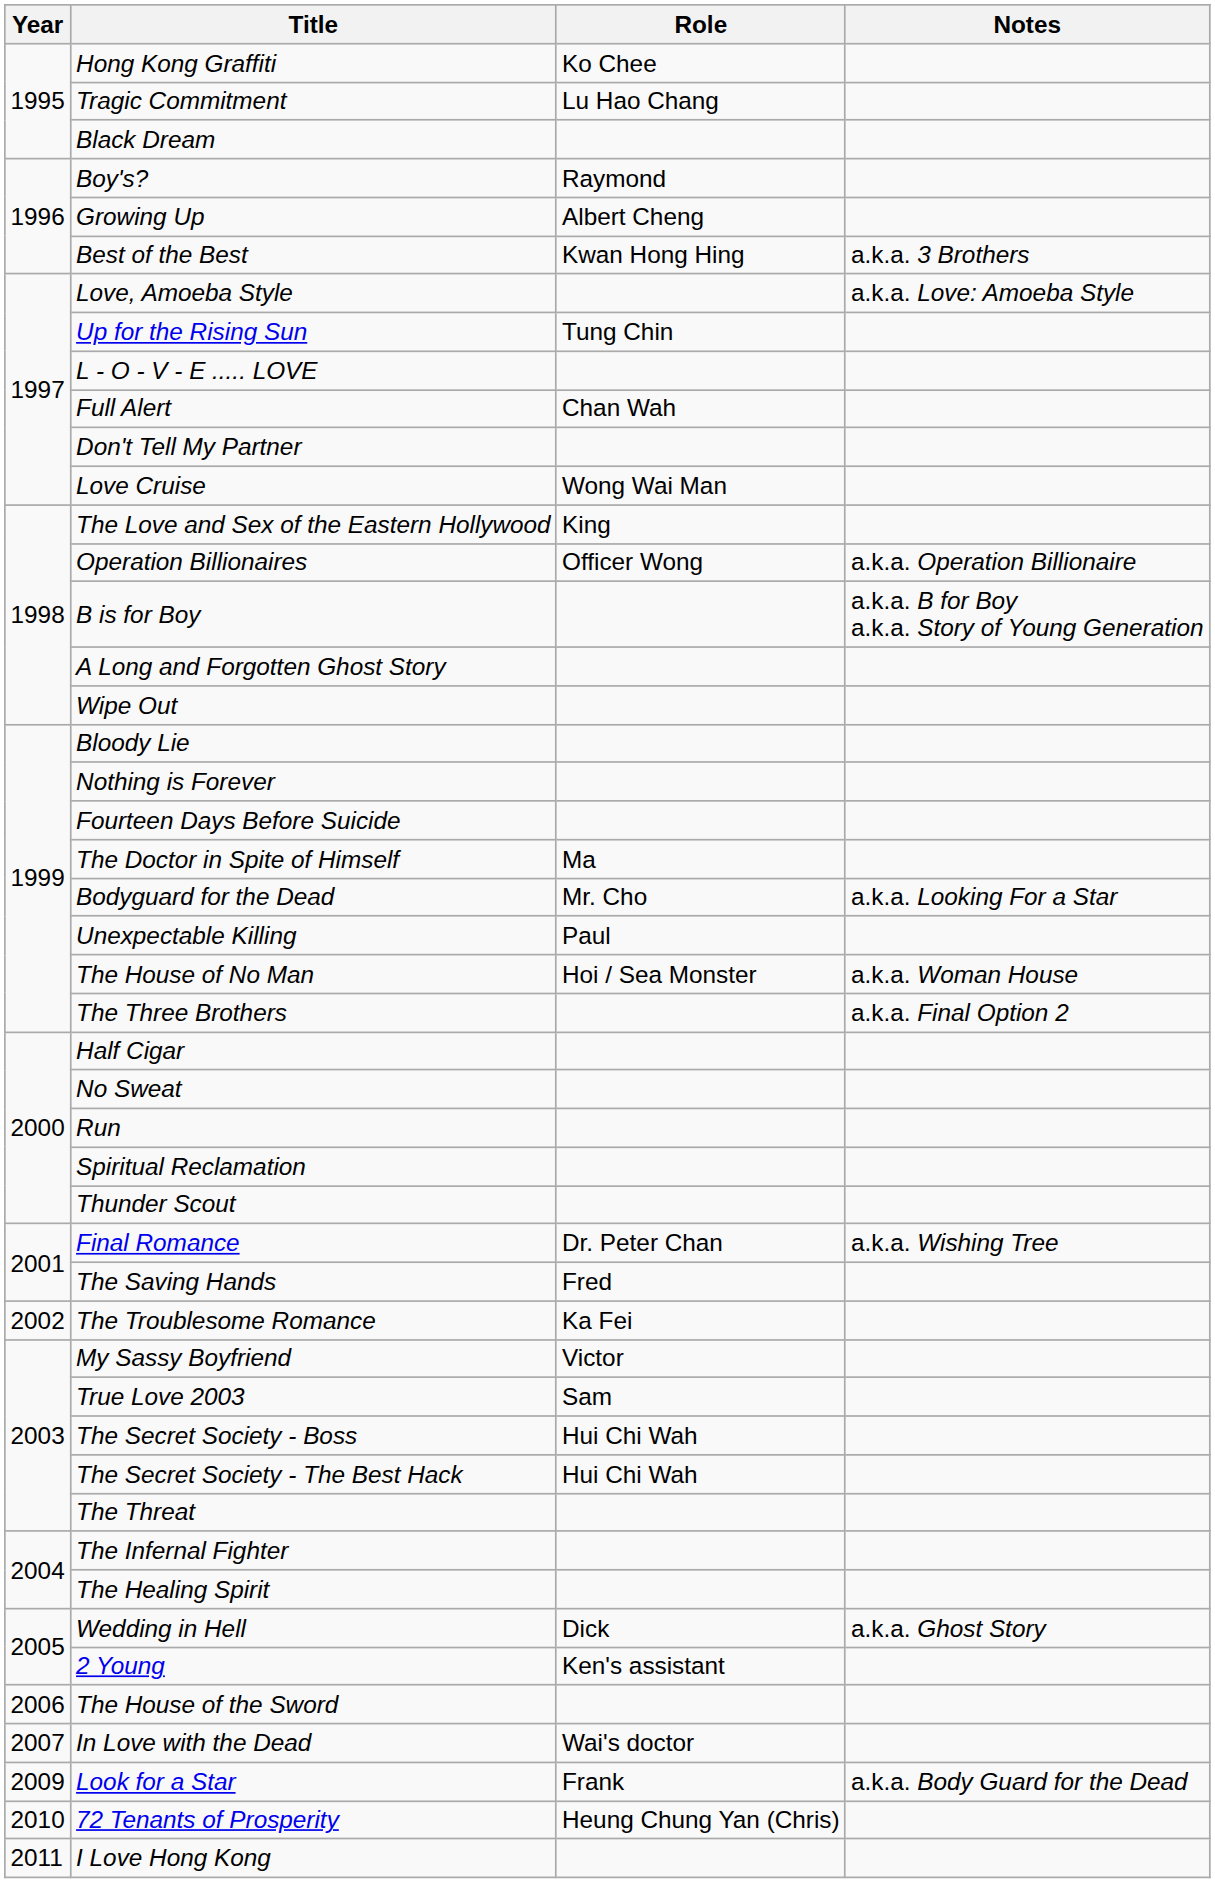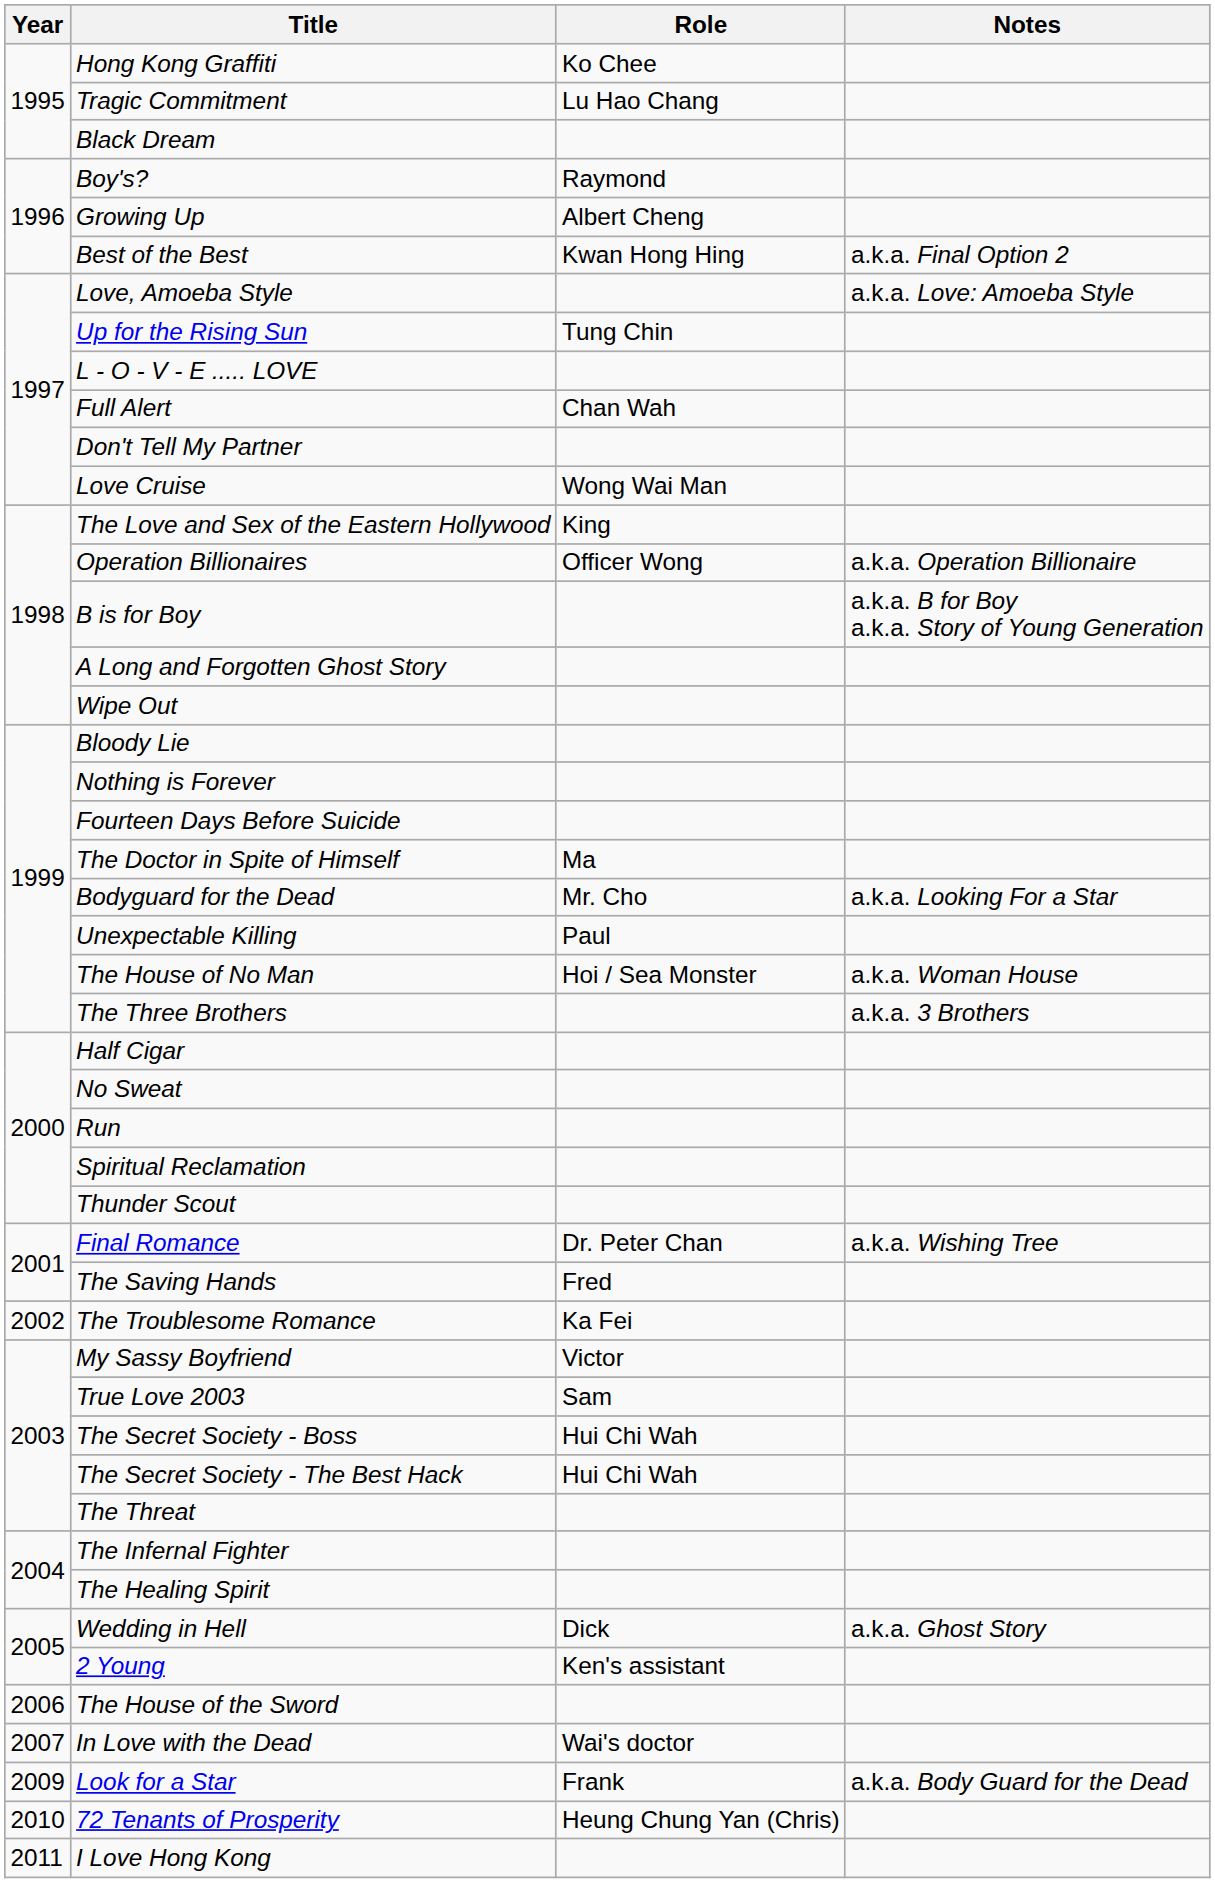 <table class="wikitable" style="font-size: 90%;">
 <tr>
 <th>Year</th>
 <th>Title</th>
 <th>Role</th>
 <th>Notes</th>
 </tr>
 <tr>
 <td rowspan=3>1995</td>
 <td><em>Hong Kong Graffiti</em></td>
 <td>Ko Chee</td>
 <td></td>
 </tr>
 <tr>
 <td><em>Tragic Commitment</em></td>
 <td>Lu Hao Chang</td>
 <td></td>
 </tr>
 <tr>
 <td><em>Black Dream</em></td>
 <td></td>
 <td></td>
 </tr>
 <tr>
 <td rowspan=3>1996</td>
 <td><em>Boy's?</em></td>
 <td>Raymond</td>
 <td></td>
 </tr>
 <tr>
 <td><em>Growing Up</em></td>
 <td>Albert Cheng</td>
 <td></td>
 </tr>
 <tr>
 <td><em>Best of the Best</em></td>
 <td>Kwan Hong Hing</td>
-<td>a.k.a. <em>3 Brothers</em></td>
+<td>a.k.a. <em>Final Option 2</em></td>
 </tr>
 <tr>
 <td rowspan=6>1997</td>
 <td><em>Love, Amoeba Style</em></td>
 <td></td>
 <td>a.k.a. <em>Love: Amoeba Style</em></td>
 </tr>
 <tr>
 <td><em><a href='#'>Up for the Rising Sun</a></em></td>
 <td>Tung Chin</td>
 <td></td>
 </tr>
 <tr>
 <td><em>L - O - V - E ..... LOVE</em></td>
 <td></td>
 <td></td>
 </tr>
 <tr>
 <td><em>Full Alert</em></td>
 <td>Chan Wah</td>
 <td></td>
 </tr>
 <tr>
 <td><em>Don't Tell My Partner</em></td>
 <td></td>
 <td></td>
 </tr>
 <tr>
 <td><em>Love Cruise</em></td>
 <td>Wong Wai Man</td>
 <td></td>
 </tr>
 <tr>
 <td rowspan=5>1998</td>
 <td><em>The Love and Sex of the Eastern Hollywood</em></td>
 <td>King</td>
 <td></td>
 </tr>
 <tr>
 <td><em>Operation Billionaires</em></td>
 <td>Officer Wong</td>
 <td>a.k.a. <em>Operation Billionaire</em></td>
 </tr>
 <tr>
 <td><em>B is for Boy</em></td>
 <td></td>
 <td>a.k.a. <em>B for Boy</em> <br> a.k.a. <em>Story of Young Generation</em></td>
 </tr>
 <tr>
 <td><em>A Long and Forgotten Ghost Story</em></td>
 <td></td>
 <td></td>
 </tr>
 <tr>
 <td><em>Wipe Out</em></td>
 <td></td>
 <td></td>
 </tr>
 <tr>
 <td rowspan=8>1999</td>
 <td><em>Bloody Lie</em></td>
 <td></td>
 <td></td>
 </tr>
 <tr>
 <td><em>Nothing is Forever</em></td>
 <td></td>
 <td></td>
 </tr>
 <tr>
 <td><em>Fourteen Days Before Suicide</em></td>
 <td></td>
 <td></td>
 </tr>
 <tr>
 <td><em>The Doctor in Spite of Himself</em></td>
 <td>Ma</td>
 <td></td>
 </tr>
 <tr>
 <td><em>Bodyguard for the Dead</em></td>
 <td>Mr. Cho</td>
 <td>a.k.a. <em>Looking For a Star</em></td>
 </tr>
 <tr>
 <td><em>Unexpectable Killing</em></td>
 <td>Paul</td>
 <td></td>
 </tr>
 <tr>
 <td><em>The House of No Man</em></td>
 <td>Hoi / Sea Monster</td>
 <td>a.k.a. <em>Woman House</em></td>
 </tr>
 <tr>
 <td><em>The Three Brothers</em></td>
 <td></td>
-<td>a.k.a. <em>Final Option 2</em></td>
+<td>a.k.a. <em>3 Brothers</em></td>
 </tr>
 <tr>
 <td rowspan=5>2000</td>
 <td><em>Half Cigar</em></td>
 <td></td>
 <td></td>
 </tr>
 <tr>
 <td><em>No Sweat</em></td>
 <td></td>
 <td></td>
 </tr>
 <tr>
 <td><em>Run</em></td>
 <td></td>
 <td></td>
 </tr>
 <tr>
 <td><em>Spiritual Reclamation</em></td>
 <td></td>
 <td></td>
 </tr>
 <tr>
 <td><em>Thunder Scout</em></td>
 <td></td>
 <td></td>
 </tr>
 <tr>
 <td rowspan=2>2001</td>
 <td><em><a href='#'>Final Romance</a></em></td>
 <td>Dr. Peter Chan</td>
 <td>a.k.a. <em>Wishing Tree</em></td>
 </tr>
 <tr>
 <td><em>The Saving Hands</em></td>
 <td>Fred</td>
 <td></td>
 </tr>
 <tr>
 <td>2002</td>
 <td><em>The Troublesome Romance</em></td>
 <td>Ka Fei</td>
 <td></td>
 </tr>
 <tr>
 <td rowspan=5>2003</td>
 <td><em>My Sassy Boyfriend</em></td>
 <td>Victor</td>
 <td></td>
 </tr>
 <tr>
 <td><em>True Love 2003</em></td>
 <td>Sam</td>
 <td></td>
 </tr>
 <tr>
 <td><em>The Secret Society - Boss</em></td>
 <td>Hui Chi Wah</td>
 <td></td>
 </tr>
 <tr>
 <td><em>The Secret Society - The Best Hack</em></td>
 <td>Hui Chi Wah</td>
 <td></td>
 </tr>
 <tr>
 <td><em>The Threat</em></td>
 <td></td>
 <td></td>
 </tr>
 <tr>
 <td rowspan=2>2004</td>
 <td><em>The Infernal Fighter</em></td>
 <td></td>
 <td></td>
 </tr>
 <tr>
 <td><em>The Healing Spirit</em></td>
 <td></td>
 <td></td>
 </tr>
 <tr>
 <td rowspan=2>2005</td>
 <td><em>Wedding in Hell</em></td>
 <td>Dick</td>
 <td>a.k.a. <em>Ghost Story</em></td>
 </tr>
 <tr>
 <td><em><a href='#'>2 Young</a></em></td>
 <td>Ken's assistant</td>
 <td></td>
 </tr>
 <tr>
 <td>2006</td>
 <td><em>The House of the Sword</em></td>
 <td></td>
 <td></td>
 </tr>
 <tr>
 <td>2007</td>
 <td><em>In Love with the Dead</em></td>
 <td>Wai's doctor</td>
 <td></td>
 </tr>
 <tr>
 <td>2009</td>
 <td><em><a href='#'>Look for a Star</a></em></td>
 <td>Frank</td>
 <td>a.k.a. <em>Body Guard for the Dead</em></td>
 </tr>
 <tr>
 <td>2010</td>
 <td><em><a href='#'>72 Tenants of Prosperity</a></em></td>
 <td>Heung Chung Yan (Chris)</td>
 <td></td>
 </tr>
 <tr>
 <td>2011</td>
 <td><em>I Love Hong Kong</em></td>
 <td></td>
 <td></td>
 </tr>
 </table>
